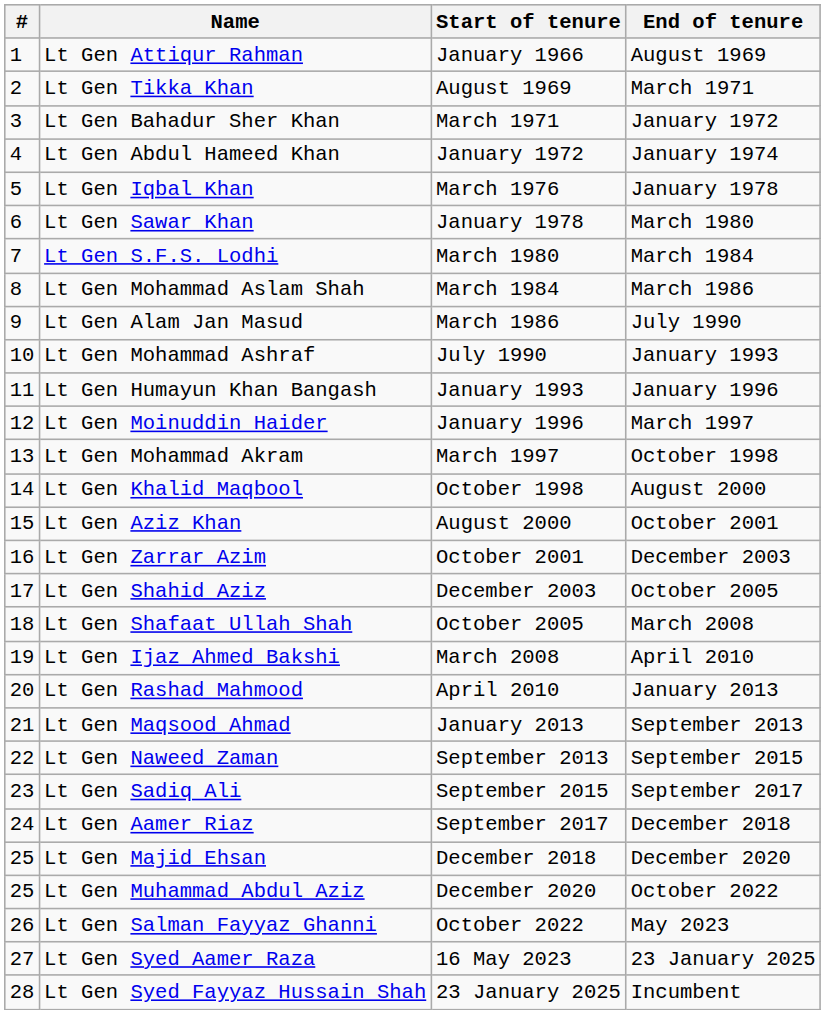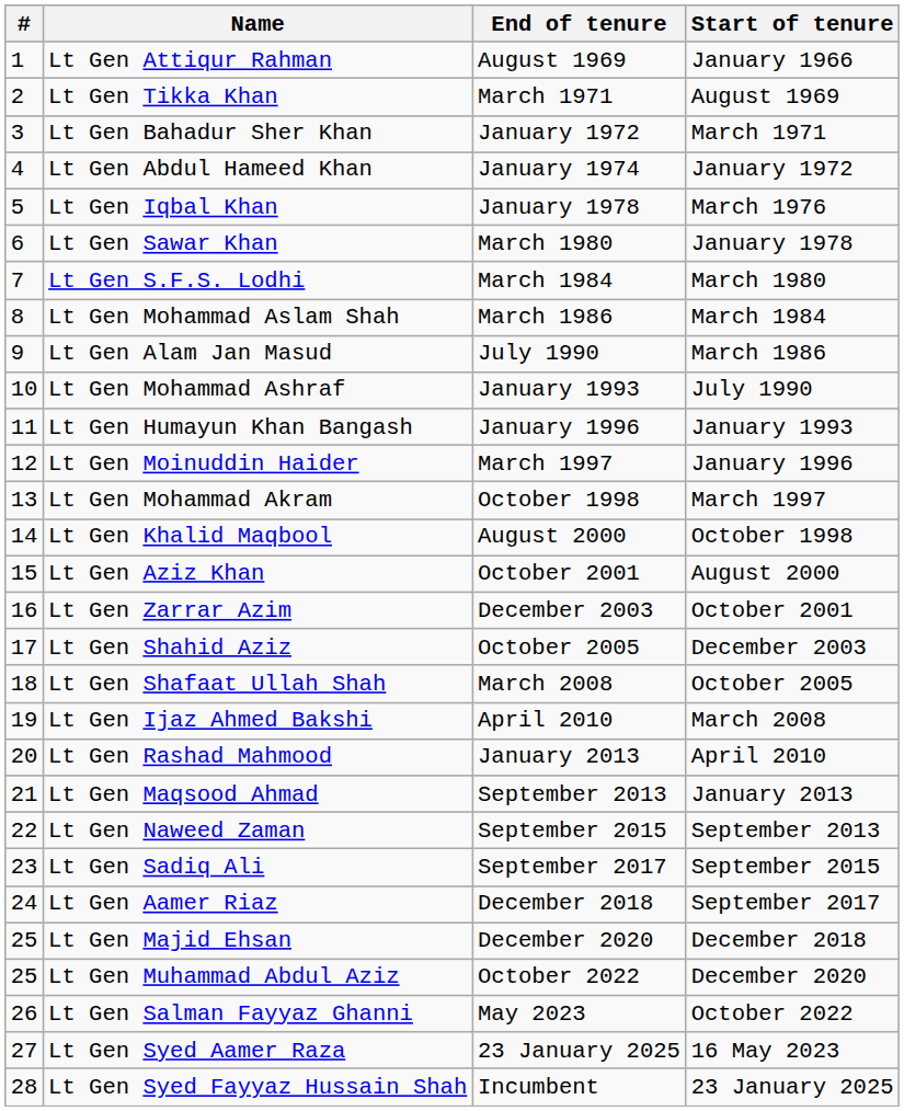 <table class="wikitable sortable">
 <tr>
 <th>#</th>
 <th>Name</th>
+<th>End of tenure</th>
 <th>Start of tenure</th>
-<th>End of tenure</th>
 </tr>
 <tr>
 <td>1</td>
 <td>Lt Gen <a href='#'>Attiqur Rahman</a></td>
+<td>August 1969</td>
 <td>January 1966</td>
-<td>August 1969</td>
 </tr>
 <tr>
 <td>2</td>
 <td>Lt Gen <a href='#'>Tikka Khan</a></td>
+<td>March 1971</td>
 <td>August 1969</td>
-<td>March 1971</td>
 </tr>
 <tr>
 <td>3</td>
 <td>Lt Gen Bahadur Sher Khan</td>
+<td>January 1972</td>
 <td>March 1971</td>
-<td>January 1972</td>
 </tr>
 <tr>
 <td>4</td>
 <td>Lt Gen Abdul Hameed Khan</td>
+<td>January 1974</td>
 <td>January 1972</td>
-<td>January 1974</td>
 </tr>
 <tr>
 <td>5</td>
 <td>Lt Gen <a href='#'>Iqbal Khan</a></td>
+<td>January 1978</td>
 <td>March 1976</td>
-<td>January 1978</td>
 </tr>
 <tr>
 <td>6</td>
 <td>Lt Gen <a href='#'>Sawar Khan</a></td>
+<td>March 1980</td>
 <td>January 1978</td>
-<td>March 1980</td>
 </tr>
 <tr>
 <td>7</td>
 <td><a href='#'>Lt Gen S.F.S. Lodhi</a></td>
+<td>March 1984</td>
 <td>March 1980</td>
-<td>March 1984</td>
 </tr>
 <tr>
 <td>8</td>
 <td>Lt Gen Mohammad Aslam Shah</td>
+<td>March 1986</td>
 <td>March 1984</td>
-<td>March 1986</td>
 </tr>
 <tr>
 <td>9</td>
 <td>Lt Gen Alam Jan Masud</td>
+<td>July 1990</td>
 <td>March 1986</td>
-<td>July 1990</td>
 </tr>
 <tr>
 <td>10</td>
 <td>Lt Gen  Mohammad Ashraf</td>
+<td>January 1993</td>
 <td>July 1990</td>
-<td>January 1993</td>
 </tr>
 <tr>
 <td>11</td>
 <td>Lt Gen Humayun Khan Bangash</td>
+<td>January 1996</td>
 <td>January 1993</td>
-<td>January 1996</td>
 </tr>
 <tr>
 <td>12</td>
 <td>Lt Gen <a href='#'>Moinuddin Haider</a></td>
+<td>March 1997</td>
 <td>January 1996</td>
-<td>March 1997</td>
 </tr>
 <tr>
 <td>13</td>
 <td>Lt Gen Mohammad Akram</td>
+<td>October 1998</td>
 <td>March 1997</td>
-<td>October 1998</td>
 </tr>
 <tr>
 <td>14</td>
 <td>Lt Gen <a href='#'>Khalid Maqbool</a></td>
+<td>August 2000</td>
 <td>October 1998</td>
-<td>August 2000</td>
 </tr>
 <tr>
 <td>15</td>
 <td>Lt Gen <a href='#'>Aziz Khan</a></td>
+<td>October 2001</td>
 <td>August 2000</td>
-<td>October 2001</td>
 </tr>
 <tr>
 <td>16</td>
 <td>Lt Gen <a href='#'>Zarrar Azim</a></td>
+<td>December 2003</td>
 <td>October 2001</td>
-<td>December 2003</td>
 </tr>
 <tr>
 <td>17</td>
 <td>Lt Gen <a href='#'>Shahid Aziz</a></td>
+<td>October 2005</td>
 <td>December 2003</td>
-<td>October 2005</td>
 </tr>
 <tr>
 <td>18</td>
 <td>Lt Gen <a href='#'>Shafaat Ullah Shah</a></td>
+<td>March 2008</td>
 <td>October 2005</td>
-<td>March 2008</td>
 </tr>
 <tr>
 <td>19</td>
 <td>Lt Gen <a href='#'>Ijaz Ahmed Bakshi</a></td>
+<td>April 2010</td>
 <td>March 2008</td>
-<td>April 2010</td>
 </tr>
 <tr>
 <td>20</td>
 <td>Lt Gen <a href='#'>Rashad Mahmood</a></td>
+<td>January 2013</td>
 <td>April 2010</td>
-<td>January 2013</td>
 </tr>
 <tr>
 <td>21</td>
 <td>Lt Gen <a href='#'>Maqsood Ahmad</a></td>
+<td>September 2013</td>
 <td>January 2013</td>
-<td>September 2013</td>
 </tr>
 <tr>
 <td>22</td>
 <td>Lt Gen <a href='#'>Naweed Zaman</a></td>
+<td>September 2015</td>
 <td>September 2013</td>
-<td>September 2015</td>
 </tr>
 <tr>
 <td>23</td>
 <td>Lt Gen <a href='#'>Sadiq Ali</a></td>
+<td>September 2017</td>
 <td>September 2015</td>
-<td>September 2017</td>
 </tr>
 <tr>
 <td>24</td>
 <td>Lt Gen <a href='#'>Aamer Riaz</a></td>
+<td>December 2018</td>
 <td>September 2017</td>
+</tr>
+<tr>
+<td>25</td>
+<td>Lt Gen <a href='#'>Majid Ehsan</a></td>
+<td>December 2020</td>
 <td>December 2018</td>
 </tr>
 <tr>
 <td>25</td>
-<td>Lt Gen <a href='#'>Majid Ehsan</a></td>
-<td>December 2018</td>
+<td>Lt Gen <a href='#'>Muhammad Abdul Aziz</a></td>
+<td>October 2022</td>
 <td>December 2020</td>
-</tr>
-<tr>
-<td>25</td>
-<td>Lt Gen <a href='#'>Muhammad Abdul Aziz</a></td>
-<td>December 2020</td>
-<td>October 2022</td>
 </tr>
 <tr>
 <td>26</td>
 <td>Lt Gen <a href='#'>Salman Fayyaz Ghanni</a></td>
+<td>May 2023</td>
 <td>October 2022</td>
-<td>May 2023</td>
 </tr>
 <tr>
 <td>27</td>
 <td>Lt Gen <a href='#'>Syed Aamer Raza</a></td>
+<td>23 January 2025</td>
 <td>16 May 2023</td>
-<td>23 January 2025</td>
 </tr>
 <tr>
 <td>28</td>
 <td>Lt Gen <a href='#'>Syed Fayyaz Hussain Shah</a></td>
+<td>Incumbent</td>
 <td>23 January 2025</td>
-<td>Incumbent</td>
 </tr>
 </table>
